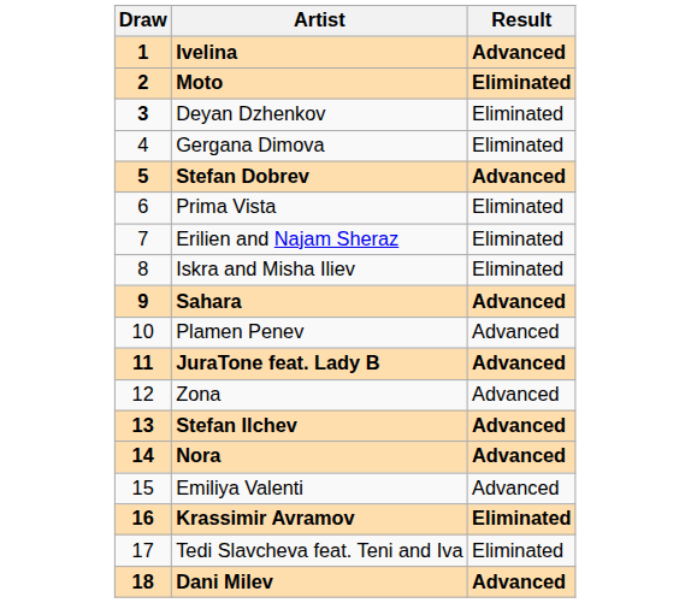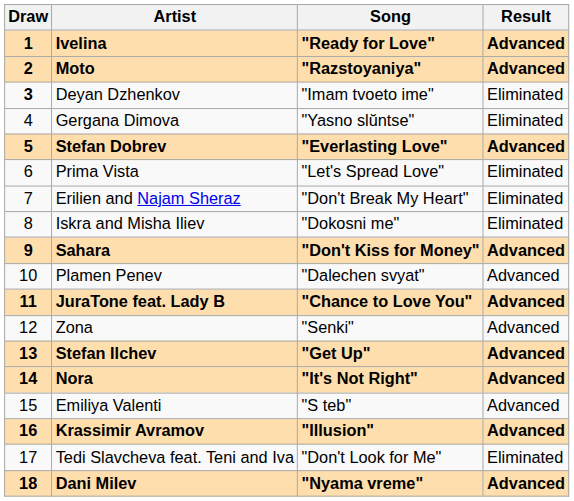 <table class="sortable wikitable" style="margin: 1em auto 1em auto; text-align:center">
 <tr>
 <th>Draw</th>
 <th>Artist</th>
+<th>Song</th>
 <th>Result</th>
 </tr>
 <tr style="font-weight:bold;background:navajowhite;">
 <td>1</td>
 <td align="left">Ivelina</td>
+<td align="left">"Ready for Love"</td>
 <td align="left">Advanced</td>
 </tr>
 <tr style="font-weight:bold;background:navajowhite;">
 <td>2</td>
 <td align="left">Moto</td>
-<td align="left">Eliminated</td>
+<td align="left">"Razstoyaniya"</td>
+<td align="left">Advanced</td>
 </tr>
 <tr>
 <td><strong>3</strong></td>
 <td align="left">Deyan Dzhenkov</td>
+<td align="left">"Imam tvoeto ime"</td>
 <td align="left">Eliminated</td>
 </tr>
 <tr>
 <td>4</td>
 <td align="left">Gergana Dimova</td>
+<td align="left">"Yasno slŭntse"</td>
 <td align="left">Eliminated</td>
 </tr>
 <tr style="font-weight:bold;background:navajowhite;">
 <td>5</td>
 <td align="left">Stefan Dobrev</td>
+<td align="left">"Everlasting Love"</td>
 <td align="left">Advanced</td>
 </tr>
 <tr>
 <td>6</td>
 <td align="left">Prima Vista</td>
+<td align="left">"Let's Spread Love"</td>
 <td align="left">Eliminated</td>
 </tr>
 <tr>
 <td>7</td>
 <td align="left">Erilien and <a href='#'>Najam Sheraz</a></td>
+<td align="left">"Don't Break My Heart"</td>
 <td align="left">Eliminated</td>
 </tr>
 <tr>
 <td>8</td>
 <td align="left">Iskra and Misha Iliev</td>
+<td align="left">"Dokosni me"</td>
 <td align="left">Eliminated</td>
 </tr>
 <tr style="font-weight:bold;background:navajowhite;">
 <td>9</td>
 <td align="left">Sahara</td>
+<td align="left">"Don't Kiss for Money"</td>
 <td align="left">Advanced</td>
 </tr>
 <tr>
 <td>10</td>
 <td align="left">Plamen Penev</td>
+<td align="left">"Dalechen svyat"</td>
 <td align="left">Advanced</td>
 </tr>
 <tr style="font-weight:bold;background:navajowhite;">
 <td>11</td>
 <td align="left">JuraTone feat. Lady B</td>
+<td align="left">"Chance to Love You"</td>
 <td align="left">Advanced</td>
 </tr>
 <tr>
 <td>12</td>
 <td align="left">Zona</td>
+<td align="left">"Senki"</td>
 <td align="left">Advanced</td>
 </tr>
 <tr style="font-weight:bold;background:navajowhite;">
 <td>13</td>
 <td align="left">Stefan Ilchev</td>
+<td align="left">"Get Up"</td>
 <td align="left">Advanced</td>
 </tr>
 <tr style="font-weight:bold;background:navajowhite;">
 <td>14</td>
 <td align="left">Nora</td>
+<td align="left">"It's Not Right"</td>
 <td align="left">Advanced</td>
 </tr>
 <tr>
 <td>15</td>
 <td align="left">Emiliya Valenti</td>
+<td align="left">"S teb"</td>
 <td align="left">Advanced</td>
 </tr>
 <tr style="font-weight:bold;background:navajowhite;">
 <td>16</td>
 <td align="left">Krassimir Avramov</td>
-<td align="left">Eliminated</td>
+<td align="left">"Illusion"</td>
+<td align="left">Advanced</td>
 </tr>
 <tr>
 <td>17</td>
 <td align="left">Tedi Slavcheva feat. Teni and Iva</td>
+<td align="left">"Don't Look for Me"</td>
 <td align="left">Eliminated</td>
 </tr>
 <tr style="font-weight:bold;background:navajowhite;">
 <td>18</td>
 <td align="left">Dani Milev</td>
+<td align="left">"Nyama vreme"</td>
 <td align="left">Advanced</td>
 </tr>
 </table>
